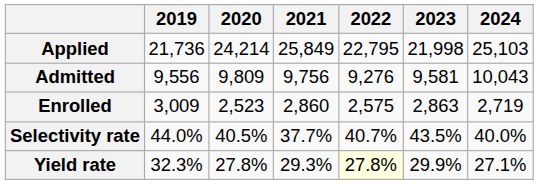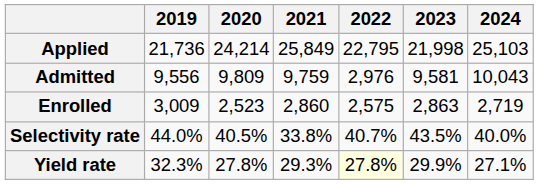 <table class="wikitable" style="text-align:center; margin:auto">
 <tr>
 <th></th>
 <th>2019</th>
 <th>2020</th>
 <th>2021</th>
 <th>2022</th>
 <th>2023</th>
 <th>2024</th>
 </tr>
 <tr>
 <th>Applied</th>
 <td>21,736</td>
 <td>24,214</td>
 <td>25,849</td>
 <td>22,795</td>
 <td>21,998</td>
 <td>25,103</td>
 </tr>
 <tr>
 <th>Admitted</th>
 <td>9,556</td>
 <td>9,809</td>
-<td>9,756</td>
-<td>9,276</td>
+<td>9,759</td>
+<td>2,976</td>
 <td>9,581</td>
 <td>10,043</td>
 </tr>
 <tr>
 <th>Enrolled</th>
 <td>3,009</td>
 <td>2,523</td>
 <td>2,860</td>
 <td>2,575</td>
 <td>2,863</td>
 <td>2,719</td>
 </tr>
 <tr>
 <th>Selectivity rate</th>
 <td>44.0%</td>
 <td>40.5%</td>
-<td>37.7%</td>
+<td>33.8%</td>
 <td>40.7%</td>
 <td>43.5%</td>
 <td>40.0%</td>
 </tr>
 <tr>
 <th>Yield rate</th>
 <td>32.3%</td>
 <td>27.8%</td>
 <td>29.3%</td>
 <td style="background: lightyellow;">27.8%</td>
 <td>29.9%</td>
 <td>27.1%</td>
 </tr>
 </table>
